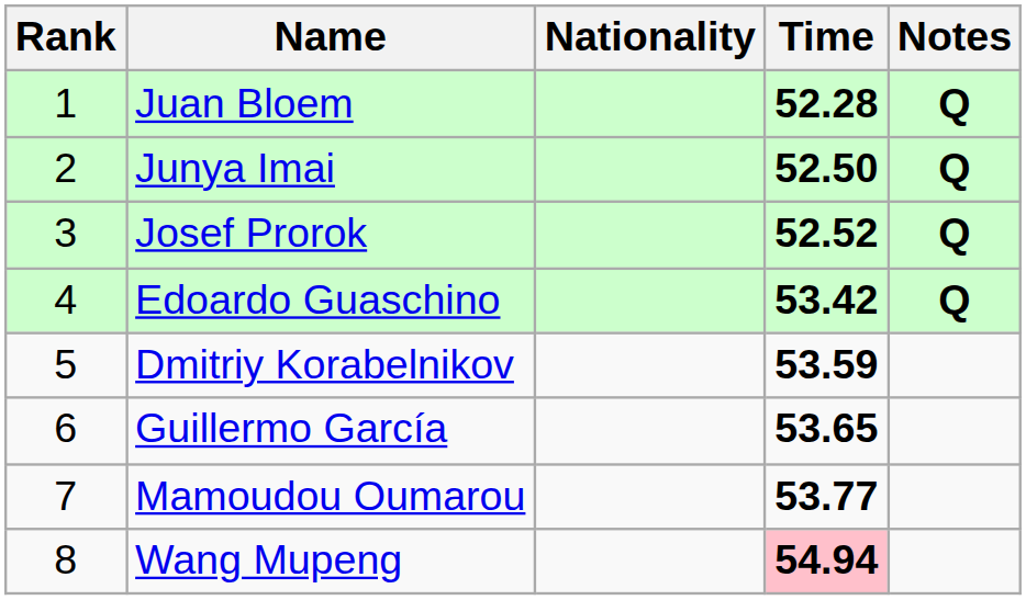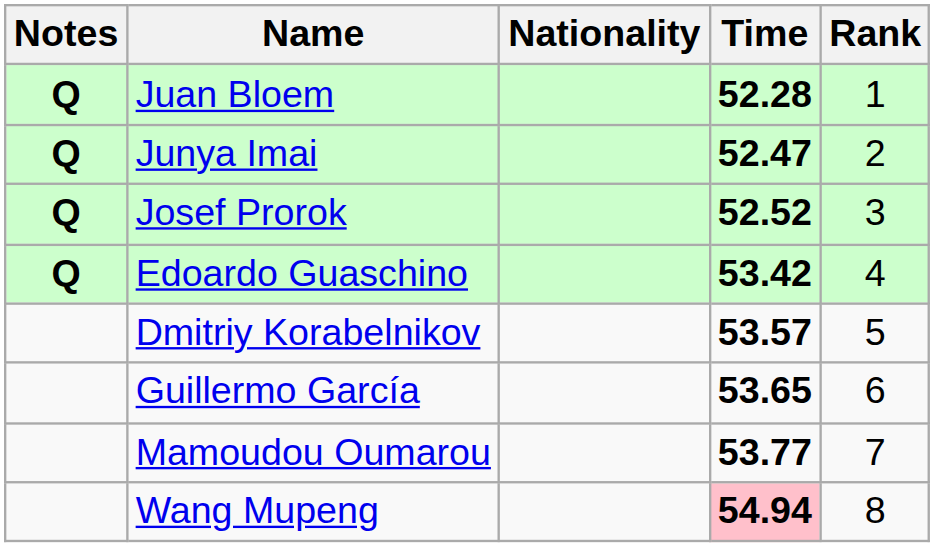 <table class="wikitable sortable" style="text-align:center">
 <tr>
-<th>Rank</th>
+<th>Notes</th>
 <th>Name</th>
 <th>Nationality</th>
 <th>Time</th>
-<th>Notes</th>
+<th>Rank</th>
 </tr>
 <tr bgcolor=ccffcc>
-<td>1</td>
+<td><strong>Q</strong></td>
 <td align=left><a href='#'>Juan Bloem</a></td>
 <td align=left></td>
 <td><strong>52.28</strong></td>
-<td><strong>Q</strong></td>
+<td>1</td>
 </tr>
 <tr bgcolor=ccffcc>
-<td>2</td>
+<td><strong>Q</strong></td>
 <td align=left><a href='#'>Junya Imai</a></td>
 <td align=left></td>
-<td><strong>52.50</strong></td>
-<td><strong>Q</strong></td>
+<td><strong>52.47</strong></td>
+<td>2</td>
 </tr>
 <tr bgcolor=ccffcc>
-<td>3</td>
+<td><strong>Q</strong></td>
 <td align=left><a href='#'>Josef Prorok</a></td>
 <td align=left></td>
 <td><strong>52.52</strong></td>
-<td><strong>Q</strong></td>
+<td>3</td>
 </tr>
 <tr bgcolor=ccffcc>
-<td>4</td>
+<td><strong>Q</strong></td>
 <td align=left><a href='#'>Edoardo Guaschino</a></td>
 <td align=left></td>
 <td><strong>53.42</strong></td>
-<td><strong>Q</strong></td>
+<td>4</td>
 </tr>
 <tr>
-<td>5</td>
+<td></td>
 <td align=left><a href='#'>Dmitriy Korabelnikov</a></td>
 <td align=left></td>
-<td><strong>53.59</strong></td>
-<td></td>
+<td><strong>53.57</strong></td>
+<td>5</td>
 </tr>
 <tr>
-<td>6</td>
+<td></td>
 <td align=left><a href='#'>Guillermo García</a></td>
 <td align=left></td>
 <td><strong>53.65</strong></td>
-<td></td>
+<td>6</td>
 </tr>
 <tr>
-<td>7</td>
+<td></td>
 <td align=left><a href='#'>Mamoudou Oumarou</a></td>
 <td align=left></td>
 <td><strong>53.77</strong></td>
-<td></td>
+<td>7</td>
 </tr>
 <tr>
-<td>8</td>
+<td></td>
 <td align=left><a href='#'>Wang Mupeng</a></td>
 <td align=left></td>
 <td style="background: pink;"><strong>54.94</strong></td>
-<td></td>
+<td>8</td>
 </tr>
 </table>
